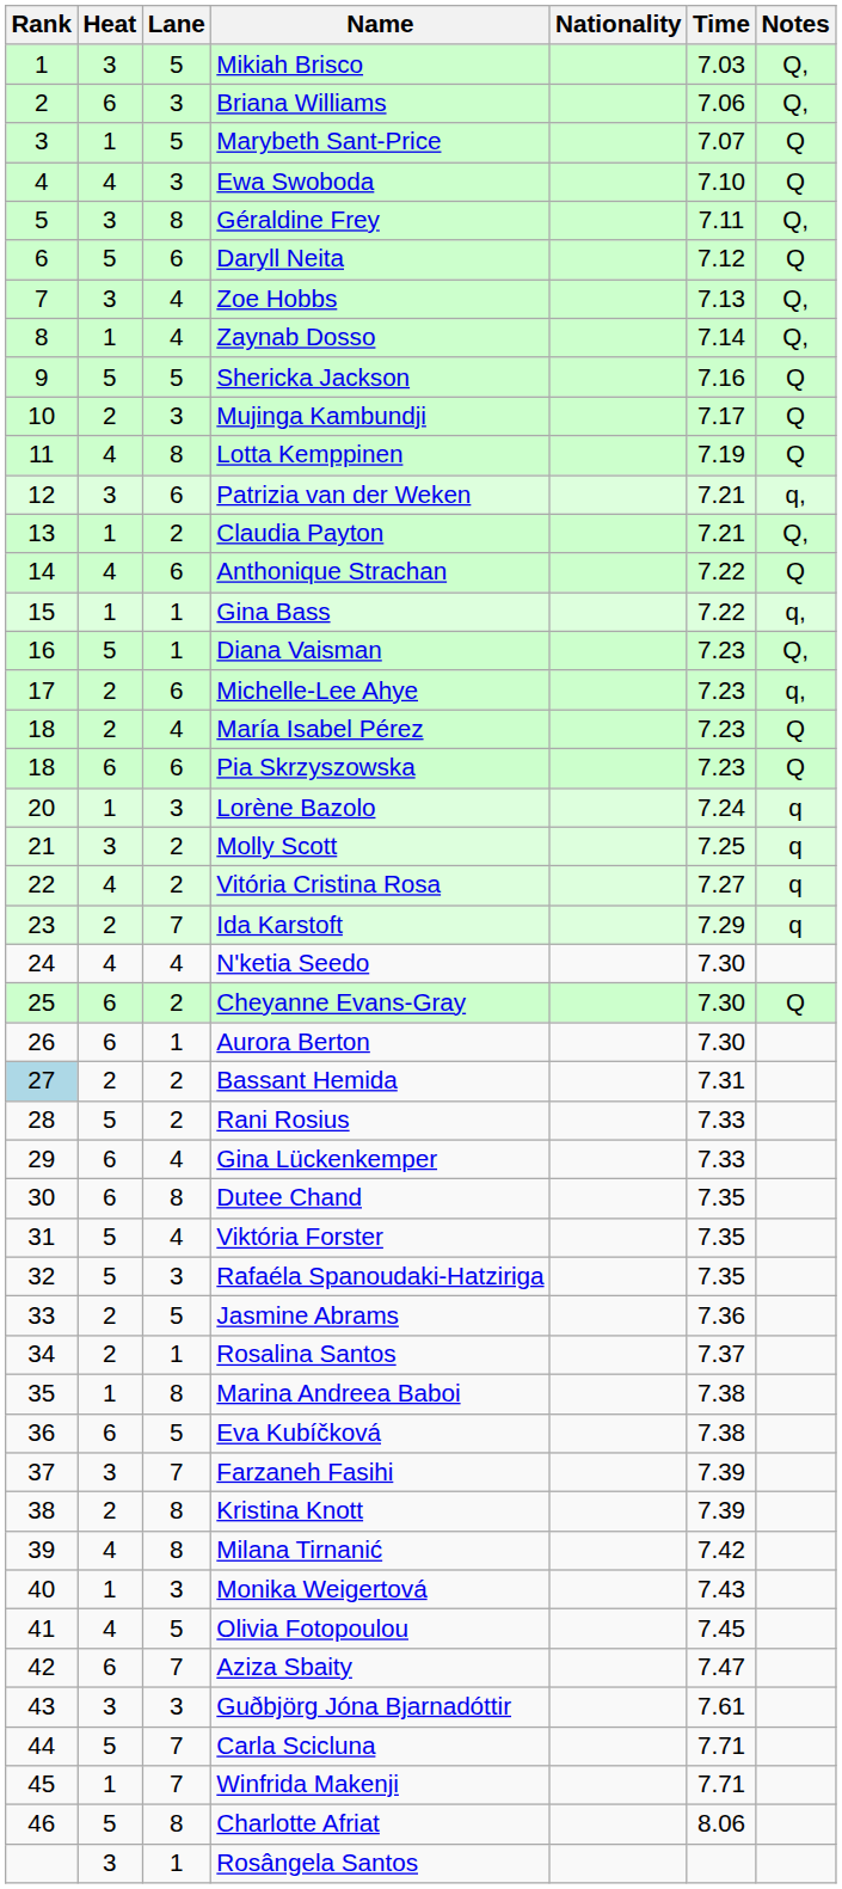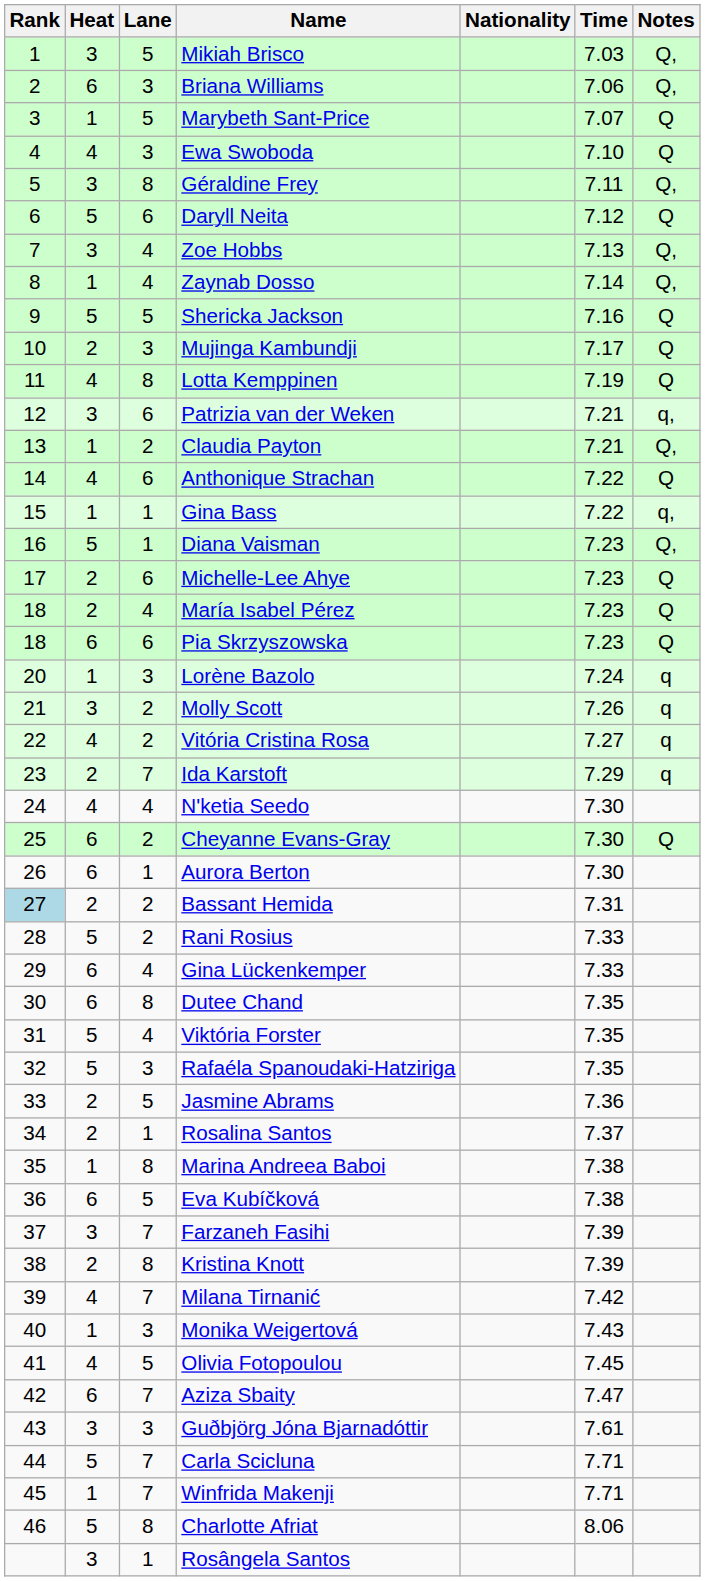 <table class="wikitable sortable" style="text-align:center">
 <tr>
 <th>Rank</th>
 <th>Heat</th>
 <th>Lane</th>
 <th>Name</th>
 <th>Nationality</th>
 <th>Time</th>
 <th>Notes</th>
 </tr>
 <tr bgcolor=ccffcc>
 <td>1</td>
 <td>3</td>
 <td>5</td>
 <td align="left"><a href='#'>Mikiah Brisco</a></td>
 <td align=left></td>
 <td>7.03</td>
 <td>Q, </td>
 </tr>
 <tr bgcolor=ccffcc>
 <td>2</td>
 <td>6</td>
 <td>3</td>
 <td align="left"><a href='#'>Briana Williams</a></td>
 <td align=left></td>
 <td>7.06</td>
 <td>Q, </td>
 </tr>
 <tr bgcolor=ccffcc>
 <td>3</td>
 <td>1</td>
 <td>5</td>
 <td align="left"><a href='#'>Marybeth Sant-Price</a></td>
 <td align=left></td>
 <td>7.07</td>
 <td>Q</td>
 </tr>
 <tr bgcolor=ccffcc>
 <td>4</td>
 <td>4</td>
 <td>3</td>
 <td align="left"><a href='#'>Ewa Swoboda</a></td>
 <td align=left></td>
 <td>7.10</td>
 <td>Q</td>
 </tr>
 <tr bgcolor=ccffcc>
 <td>5</td>
 <td>3</td>
 <td>8</td>
 <td align="left"><a href='#'>Géraldine Frey</a></td>
 <td align=left></td>
 <td>7.11</td>
 <td>Q, </td>
 </tr>
 <tr bgcolor=ccffcc>
 <td>6</td>
 <td>5</td>
 <td>6</td>
 <td align="left"><a href='#'>Daryll Neita</a></td>
 <td align=left></td>
 <td>7.12</td>
 <td>Q</td>
 </tr>
 <tr bgcolor=ccffcc>
 <td>7</td>
 <td>3</td>
 <td>4</td>
 <td align="left"><a href='#'>Zoe Hobbs</a></td>
 <td align=left></td>
 <td>7.13</td>
 <td>Q, </td>
 </tr>
 <tr bgcolor=ccffcc>
 <td>8</td>
 <td>1</td>
 <td>4</td>
 <td align="left"><a href='#'>Zaynab Dosso</a></td>
 <td align=left></td>
 <td>7.14</td>
 <td>Q, </td>
 </tr>
 <tr bgcolor=ccffcc>
 <td>9</td>
 <td>5</td>
 <td>5</td>
 <td align="left"><a href='#'>Shericka Jackson</a></td>
 <td align=left></td>
 <td>7.16</td>
 <td>Q</td>
 </tr>
 <tr bgcolor=ccffcc>
 <td>10</td>
 <td>2</td>
 <td>3</td>
 <td align="left"><a href='#'>Mujinga Kambundji</a></td>
 <td align=left></td>
 <td>7.17</td>
 <td>Q</td>
 </tr>
 <tr bgcolor=ccffcc>
 <td>11</td>
 <td>4</td>
 <td>8</td>
 <td align="left"><a href='#'>Lotta Kemppinen</a></td>
 <td align=left></td>
 <td>7.19</td>
 <td>Q</td>
 </tr>
 <tr bgcolor=ddffdd>
 <td>12</td>
 <td>3</td>
 <td>6</td>
 <td align="left"><a href='#'>Patrizia van der Weken</a></td>
 <td align=left></td>
 <td>7.21</td>
 <td>q, </td>
 </tr>
 <tr bgcolor=ccffcc>
 <td>13</td>
 <td>1</td>
 <td>2</td>
 <td align="left"><a href='#'>Claudia Payton</a></td>
 <td align=left></td>
 <td>7.21</td>
 <td>Q, </td>
 </tr>
 <tr bgcolor=ccffcc>
 <td>14</td>
 <td>4</td>
 <td>6</td>
 <td align="left"><a href='#'>Anthonique Strachan</a></td>
 <td align=left></td>
 <td>7.22</td>
 <td>Q</td>
 </tr>
 <tr bgcolor=ddffdd>
 <td>15</td>
 <td>1</td>
 <td>1</td>
 <td align="left"><a href='#'>Gina Bass</a></td>
 <td align=left></td>
 <td>7.22</td>
 <td>q, </td>
 </tr>
 <tr bgcolor=ccffcc>
 <td>16</td>
 <td>5</td>
 <td>1</td>
 <td align="left"><a href='#'>Diana Vaisman</a></td>
 <td align=left></td>
 <td>7.23</td>
 <td>Q, </td>
 </tr>
 <tr bgcolor=ccffcc>
 <td>17</td>
 <td>2</td>
 <td>6</td>
 <td align="left"><a href='#'>Michelle-Lee Ahye</a></td>
 <td align=left></td>
 <td>7.23</td>
-<td>q, </td>
+<td>Q</td>
 </tr>
 <tr bgcolor=ccffcc>
 <td>18</td>
 <td>2</td>
 <td>4</td>
 <td align="left"><a href='#'>María Isabel Pérez</a></td>
 <td align=left></td>
 <td>7.23</td>
 <td>Q</td>
 </tr>
 <tr bgcolor=ccffcc>
 <td>18</td>
 <td>6</td>
 <td>6</td>
 <td align="left"><a href='#'>Pia Skrzyszowska</a></td>
 <td align=left></td>
 <td>7.23</td>
 <td>Q</td>
 </tr>
 <tr bgcolor=ddffdd>
 <td>20</td>
 <td>1</td>
 <td>3</td>
 <td align="left"><a href='#'>Lorène Bazolo</a></td>
 <td align=left></td>
 <td>7.24</td>
 <td>q</td>
 </tr>
 <tr bgcolor=ddffdd>
 <td>21</td>
 <td>3</td>
 <td>2</td>
 <td align="left"><a href='#'>Molly Scott</a></td>
 <td align=left></td>
-<td>7.25</td>
+<td>7.26</td>
 <td>q</td>
 </tr>
 <tr bgcolor=ddffdd>
 <td>22</td>
 <td>4</td>
 <td>2</td>
 <td align="left"><a href='#'>Vitória Cristina Rosa</a></td>
 <td align=left></td>
 <td>7.27</td>
 <td>q</td>
 </tr>
 <tr bgcolor=ddffdd>
 <td>23</td>
 <td>2</td>
 <td>7</td>
 <td align="left"><a href='#'>Ida Karstoft</a></td>
 <td align=left></td>
 <td>7.29</td>
 <td>q</td>
 </tr>
 <tr>
 <td>24</td>
 <td>4</td>
 <td>4</td>
 <td align="left"><a href='#'>N'ketia Seedo</a></td>
 <td align=left></td>
 <td>7.30</td>
 <td></td>
 </tr>
 <tr bgcolor=ccffcc>
 <td>25</td>
 <td>6</td>
 <td>2</td>
 <td align="left"><a href='#'>Cheyanne Evans-Gray</a></td>
 <td align=left></td>
 <td>7.30</td>
 <td>Q</td>
 </tr>
 <tr>
 <td>26</td>
 <td>6</td>
 <td>1</td>
 <td align="left"><a href='#'>Aurora Berton</a></td>
 <td align=left></td>
 <td>7.30</td>
 <td></td>
 </tr>
 <tr>
 <td style="background: lightblue;">27</td>
 <td>2</td>
 <td>2</td>
 <td align="left"><a href='#'>Bassant Hemida</a></td>
 <td align=left></td>
 <td>7.31</td>
 <td></td>
 </tr>
 <tr>
 <td>28</td>
 <td>5</td>
 <td>2</td>
 <td align="left"><a href='#'>Rani Rosius</a></td>
 <td align=left></td>
 <td>7.33</td>
 <td></td>
 </tr>
 <tr>
 <td>29</td>
 <td>6</td>
 <td>4</td>
 <td align="left"><a href='#'>Gina Lückenkemper</a></td>
 <td align=left></td>
 <td>7.33</td>
 <td></td>
 </tr>
 <tr>
 <td>30</td>
 <td>6</td>
 <td>8</td>
 <td align="left"><a href='#'>Dutee Chand</a></td>
 <td align=left></td>
 <td>7.35</td>
 <td></td>
 </tr>
 <tr>
 <td>31</td>
 <td>5</td>
 <td>4</td>
 <td align="left"><a href='#'>Viktória Forster</a></td>
 <td align=left></td>
 <td>7.35</td>
 <td></td>
 </tr>
 <tr>
 <td>32</td>
 <td>5</td>
 <td>3</td>
 <td align="left"><a href='#'>Rafaéla Spanoudaki-Hatziriga</a></td>
 <td align=left></td>
 <td>7.35</td>
 <td></td>
 </tr>
 <tr>
 <td>33</td>
 <td>2</td>
 <td>5</td>
 <td align="left"><a href='#'>Jasmine Abrams</a></td>
 <td align=left></td>
 <td>7.36</td>
 <td></td>
 </tr>
 <tr>
 <td>34</td>
 <td>2</td>
 <td>1</td>
 <td align="left"><a href='#'>Rosalina Santos</a></td>
 <td align=left></td>
 <td>7.37</td>
 <td></td>
 </tr>
 <tr>
 <td>35</td>
 <td>1</td>
 <td>8</td>
 <td align="left"><a href='#'>Marina Andreea Baboi</a></td>
 <td align=left></td>
 <td>7.38</td>
 <td></td>
 </tr>
 <tr>
 <td>36</td>
 <td>6</td>
 <td>5</td>
 <td align="left"><a href='#'>Eva Kubíčková</a></td>
 <td align=left></td>
 <td>7.38</td>
 <td></td>
 </tr>
 <tr>
 <td>37</td>
 <td>3</td>
 <td>7</td>
 <td align="left"><a href='#'>Farzaneh Fasihi</a></td>
 <td align=left></td>
 <td>7.39</td>
 <td></td>
 </tr>
 <tr>
 <td>38</td>
 <td>2</td>
 <td>8</td>
 <td align="left"><a href='#'>Kristina Knott</a></td>
 <td align=left></td>
 <td>7.39</td>
 <td></td>
 </tr>
 <tr>
 <td>39</td>
 <td>4</td>
-<td>8</td>
+<td>7</td>
 <td align="left"><a href='#'>Milana Tirnanić</a></td>
 <td align=left></td>
 <td>7.42</td>
 <td></td>
 </tr>
 <tr>
 <td>40</td>
 <td>1</td>
 <td>3</td>
 <td align="left"><a href='#'>Monika Weigertová</a></td>
 <td align=left></td>
 <td>7.43</td>
 <td></td>
 </tr>
 <tr>
 <td>41</td>
 <td>4</td>
 <td>5</td>
 <td align="left"><a href='#'>Olivia Fotopoulou</a></td>
 <td align=left></td>
 <td>7.45</td>
 <td></td>
 </tr>
 <tr>
 <td>42</td>
 <td>6</td>
 <td>7</td>
 <td align="left"><a href='#'>Aziza Sbaity</a></td>
 <td align=left></td>
 <td>7.47</td>
 <td></td>
 </tr>
 <tr>
 <td>43</td>
 <td>3</td>
 <td>3</td>
 <td align="left"><a href='#'>Guðbjörg Jóna Bjarnadóttir</a></td>
 <td align=left></td>
 <td>7.61</td>
 <td></td>
 </tr>
 <tr>
 <td>44</td>
 <td>5</td>
 <td>7</td>
 <td align="left"><a href='#'>Carla Scicluna</a></td>
 <td align=left></td>
 <td>7.71</td>
 <td></td>
 </tr>
 <tr>
 <td>45</td>
 <td>1</td>
 <td>7</td>
 <td align="left"><a href='#'>Winfrida Makenji</a></td>
 <td align=left></td>
 <td>7.71</td>
 <td></td>
 </tr>
 <tr>
 <td>46</td>
 <td>5</td>
 <td>8</td>
 <td align="left"><a href='#'>Charlotte Afriat</a></td>
 <td align=left></td>
 <td>8.06</td>
 <td></td>
 </tr>
 <tr>
 <td></td>
 <td>3</td>
 <td>1</td>
 <td align="left"><a href='#'>Rosângela Santos</a></td>
 <td align=left></td>
 <td></td>
 <td></td>
 </tr>
 </table>
